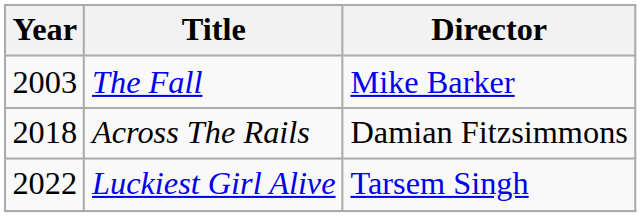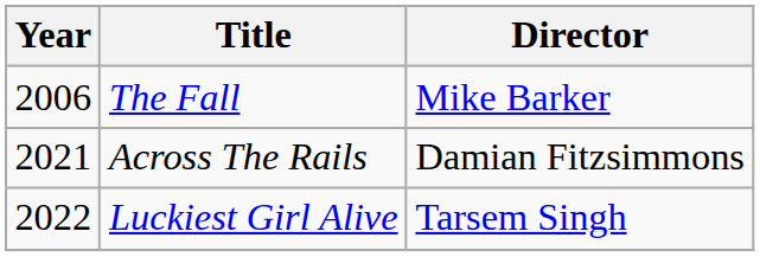 <table class="wikitable">
 <tr>
 <th>Year</th>
 <th>Title</th>
 <th>Director</th>
 </tr>
 <tr>
-<td>2003</td>
+<td>2006</td>
 <td><em><a href='#'>The Fall</a></em></td>
 <td><a href='#'>Mike Barker</a></td>
 </tr>
 <tr>
-<td>2018</td>
+<td>2021</td>
 <td><em>Across The Rails</em></td>
 <td>Damian Fitzsimmons</td>
 </tr>
 <tr>
 <td>2022</td>
 <td><em><a href='#'>Luckiest Girl Alive</a></em></td>
 <td><a href='#'>Tarsem Singh</a></td>
 </tr>
 <tr>
 </tr>
 </table>
